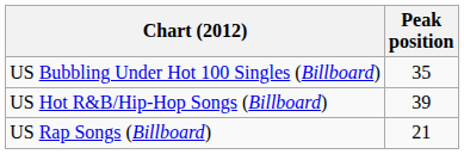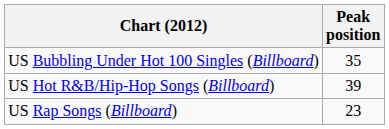 <table class="wikitable sortable plainrowheaders" style="text-align:center;">
 <tr>
 <th scope="col">Chart (2012)</th>
 <th scope="col">Peak<br>position</th>
 </tr>
 <tr>
 <td align="left">US <a href='#'>Bubbling Under Hot 100 Singles</a> (<em><a href='#'>Billboard</a></em>)</td>
 <td style="text-align:center;">35</td>
 </tr>
 <tr>
 <td align="left">US <a href='#'>Hot R&B/Hip-Hop Songs</a> (<em><a href='#'>Billboard</a></em>)</td>
 <td style="text-align:center;">39</td>
 </tr>
 <tr>
 <td align="left">US <a href='#'>Rap Songs</a> (<em><a href='#'>Billboard</a></em>)</td>
-<td style="text-align:center;">21</td>
+<td style="text-align:center;">23</td>
 </tr>
 </table>
